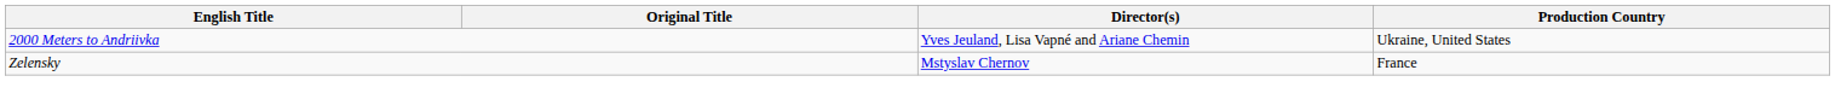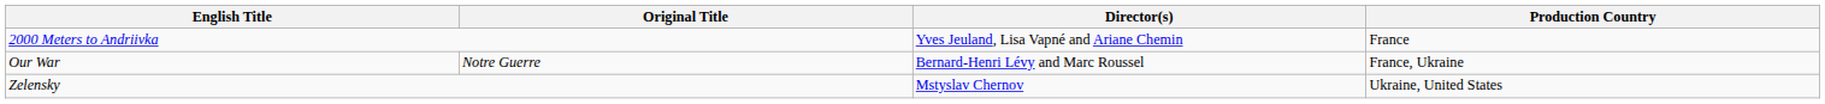 <table class="wikitable" style="width:100%; margin-bottom:4px">
 <tr>
 <th scope="col" style="width:25%;">English Title</th>
 <th scope="col" style="width:25%;">Original Title</th>
 <th scope="col" style="width:25%;">Director(s)</th>
 <th scope="col" style="width:25%;">Production Country</th>
 </tr>
 <tr>
 <td colspan="2"><em><a href='#'>2000 Meters to Andriivka</a></em></td>
 <td><a href='#'>Yves Jeuland</a>, Lisa Vapné and <a href='#'>Ariane Chemin</a></td>
-<td>Ukraine, United States</td>
+<td>France</td>
+</tr>
+<tr>
+<td><em>Our War</em></td>
+<td><em>Notre Guerre</em></td>
+<td><a href='#'>Bernard-Henri Lévy</a> and Marc Roussel</td>
+<td>France, Ukraine</td>
 </tr>
 <tr>
 <td colspan="2"><em>Zelensky</em></td>
 <td><a href='#'>Mstyslav Chernov</a></td>
-<td>France</td>
+<td>Ukraine, United States</td>
 </tr>
 </table>
